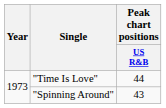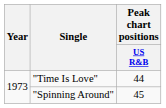 <table class="wikitable" style="text-align:center;">
 <tr>
 <th rowspan="2">Year</th>
 <th rowspan="2">Single</th>
 <th>Peak chart positions</th>
 </tr>
 <tr style="font-size:smaller;">
 <th width="40"><a href='#'>US<br>R&B</a></th>
 </tr>
 <tr>
 <td rowspan="2">1973</td>
 <td align="left">"Time Is Love"</td>
 <td>44</td>
 </tr>
 <tr>
 <td align="left">"Spinning Around"</td>
-<td>43</td>
+<td>45</td>
 </tr>
 </table>
